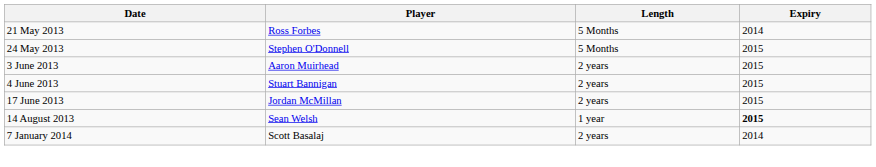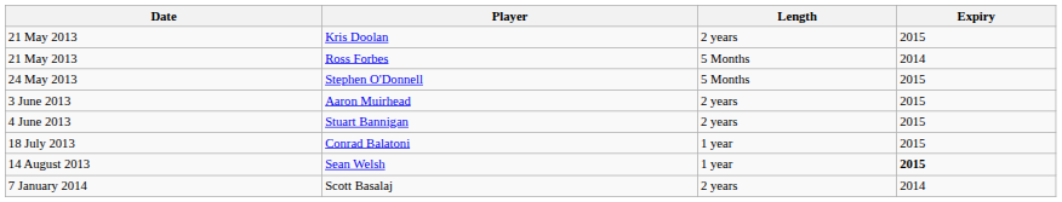 <table class="wikitable" style="text-align:center; font-size:95%;width:98%; text-align:left">
 <tr>
 <th>Date</th>
 <th>Player</th>
 <th>Length</th>
 <th>Expiry</th>
+</tr>
+<tr>
+<td>21 May 2013</td>
+<td> <a href='#'>Kris Doolan</a></td>
+<td>2 years</td>
+<td>2015</td>
 </tr>
 <tr>
 <td>21 May 2013</td>
 <td> <a href='#'>Ross Forbes</a></td>
 <td>5 Months</td>
 <td>2014</td>
 </tr>
 <tr>
 <td>24 May 2013</td>
 <td> <a href='#'>Stephen O'Donnell</a></td>
 <td>5 Months</td>
 <td>2015</td>
 </tr>
 <tr>
 <td>3 June 2013</td>
 <td> <a href='#'>Aaron Muirhead</a></td>
 <td>2 years</td>
 <td>2015</td>
 </tr>
 <tr>
 <td>4 June 2013</td>
 <td> <a href='#'>Stuart Bannigan</a></td>
 <td>2 years</td>
 <td>2015</td>
 </tr>
 <tr>
-<td>17 June 2013</td>
-<td> <a href='#'>Jordan McMillan</a></td>
-<td>2 years</td>
+<td>18 July 2013</td>
+<td> <a href='#'>Conrad Balatoni</a></td>
+<td>1 year</td>
 <td>2015</td>
 </tr>
 <tr>
 <td>14 August 2013</td>
 <td> <a href='#'>Sean Welsh</a></td>
 <td>1 year</td>
 <td><strong>2015</strong></td>
 </tr>
 <tr>
 <td>7 January 2014</td>
 <td> Scott Basalaj</td>
 <td>2 years</td>
 <td>2014</td>
 </tr>
 </table>
